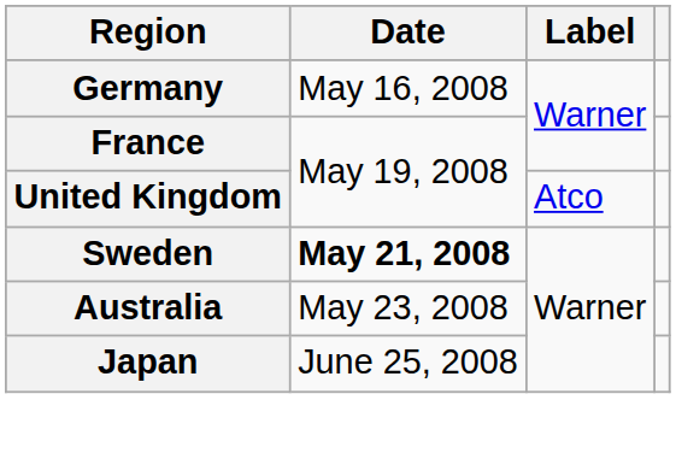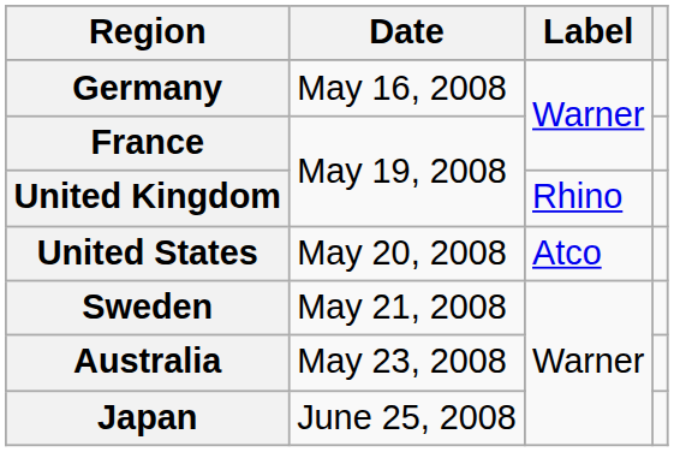 <table class="wikitable plainrowheaders">
 <tr>
 <th scope="col">Region</th>
 <th scope="col">Date</th>
 <th scope="col">Label</th>
 <th scope="col"></th>
 </tr>
 <tr>
 <th scope="row">Germany</th>
 <td>May 16, 2008</td>
 <td rowspan="2"><a href='#'>Warner</a></td>
 <td align="center"></td>
 </tr>
 <tr>
 <th scope="row">France</th>
 <td rowspan="2">May 19, 2008</td>
 <td align="center"></td>
 </tr>
 <tr>
 <th scope="row">United Kingdom</th>
+<td><a href='#'>Rhino</a></td>
+<td align="center"></td>
+</tr>
+<tr>
+<th scope="row">United States</th>
+<td>May 20, 2008</td>
 <td><a href='#'>Atco</a></td>
 <td align="center"></td>
 </tr>
 <tr>
 <th scope="row">Sweden</th>
-<td><strong>May 21, 2008</strong></td>
+<td>May 21, 2008</td>
 <td rowspan="3">Warner</td>
 <td align="center"></td>
 </tr>
 <tr>
 <th scope="row">Australia</th>
 <td>May 23, 2008</td>
 <td align="center"></td>
 </tr>
 <tr>
 <th scope="row">Japan</th>
 <td>June 25, 2008</td>
 <td align="center"></td>
 </tr>
 </table>
